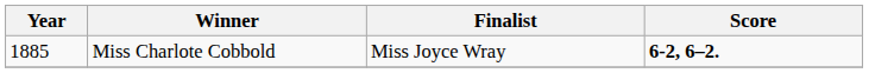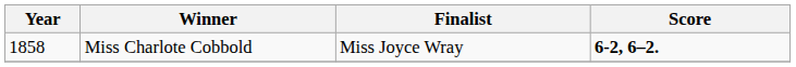 <table class="wikitable">
 <tr>
 <th style="width:60px;">Year</th>
 <th style="width:220px;">Winner</th>
 <th style="width:220px;">Finalist</th>
 <th style="width:170px;">Score</th>
 </tr>
 <tr>
-<td>1885</td>
+<td>1858</td>
 <td>  Miss Charlote Cobbold</td>
 <td> Miss Joyce Wray</td>
 <td><strong>6-2, 6–2.</strong></td>
 </tr>
 <tr>
 </tr>
 </table>
